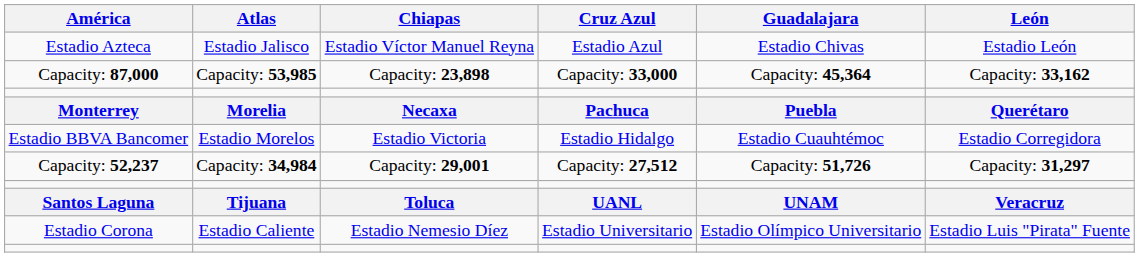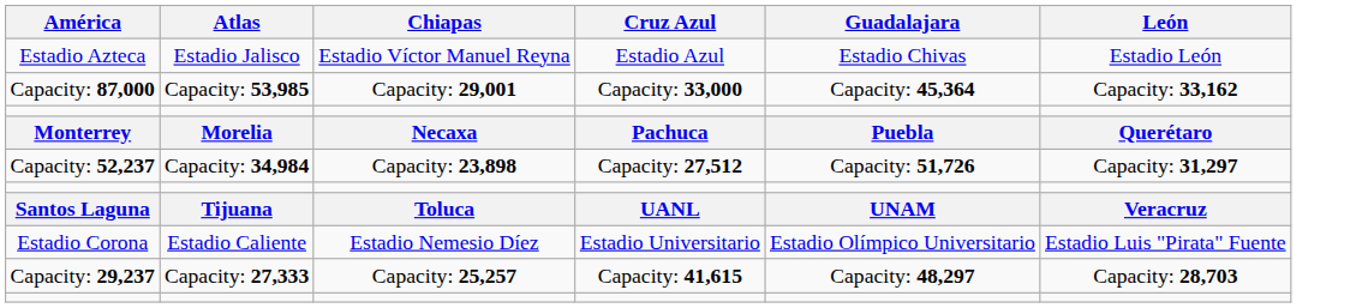 <table class="wikitable" style="text-align:center">
 <tr>
 <th><a href='#'>América</a></th>
 <th><a href='#'>Atlas</a></th>
 <th><a href='#'>Chiapas</a></th>
 <th><a href='#'>Cruz Azul</a></th>
 <th><a href='#'>Guadalajara</a></th>
 <th><a href='#'>León</a></th>
 </tr>
 <tr>
 <td><a href='#'>Estadio Azteca</a></td>
 <td><a href='#'>Estadio Jalisco</a></td>
 <td><a href='#'>Estadio Víctor Manuel Reyna</a></td>
 <td><a href='#'>Estadio Azul</a></td>
 <td><a href='#'>Estadio Chivas</a></td>
 <td><a href='#'>Estadio León</a></td>
 </tr>
 <tr>
 <td>Capacity: <strong>87,000</strong></td>
 <td>Capacity: <strong>53,985</strong></td>
-<td>Capacity: <strong>23,898</strong></td>
+<td>Capacity: <strong>29,001</strong></td>
 <td>Capacity: <strong>33,000</strong></td>
 <td>Capacity: <strong>45,364</strong></td>
 <td>Capacity: <strong>33,162</strong></td>
 </tr>
 <tr>
 <td></td>
 <td></td>
 <td></td>
 <td></td>
 <td></td>
 <td></td>
 </tr>
 <tr>
 <th><a href='#'>Monterrey</a></th>
 <th><a href='#'>Morelia</a></th>
 <th><a href='#'>Necaxa</a></th>
 <th><a href='#'>Pachuca</a></th>
 <th><a href='#'>Puebla</a></th>
 <th><a href='#'>Querétaro</a></th>
 </tr>
 <tr>
-<td><a href='#'>Estadio BBVA Bancomer</a></td>
-<td><a href='#'>Estadio Morelos</a></td>
-<td><a href='#'>Estadio Victoria</a></td>
-<td><a href='#'>Estadio Hidalgo</a></td>
-<td><a href='#'>Estadio Cuauhtémoc</a></td>
-<td><a href='#'>Estadio Corregidora</a></td>
-</tr>
-<tr>
 <td>Capacity: <strong>52,237</strong></td>
 <td>Capacity: <strong>34,984</strong></td>
-<td>Capacity: <strong>29,001</strong></td>
+<td>Capacity: <strong>23,898</strong></td>
 <td>Capacity: <strong>27,512</strong></td>
 <td>Capacity: <strong>51,726</strong></td>
 <td>Capacity: <strong>31,297</strong></td>
 </tr>
 <tr>
 <td></td>
 <td></td>
 <td></td>
 <td></td>
 <td></td>
 <td></td>
 </tr>
 <tr>
 <th><a href='#'>Santos Laguna</a></th>
 <th><a href='#'>Tijuana</a></th>
 <th><a href='#'>Toluca</a></th>
 <th><a href='#'>UANL</a></th>
 <th><a href='#'>UNAM</a></th>
 <th><a href='#'>Veracruz</a></th>
 </tr>
 <tr>
 <td><a href='#'>Estadio Corona</a></td>
 <td><a href='#'>Estadio Caliente</a></td>
 <td><a href='#'>Estadio Nemesio Díez</a></td>
 <td><a href='#'>Estadio Universitario</a></td>
 <td><a href='#'>Estadio Olímpico Universitario</a></td>
 <td><a href='#'>Estadio Luis "Pirata" Fuente</a></td>
 </tr>
 <tr>
+<td>Capacity: <strong>29,237</strong></td>
+<td>Capacity: <strong>27,333</strong></td>
+<td>Capacity: <strong>25,257</strong></td>
+<td>Capacity: <strong>41,615</strong></td>
+<td>Capacity: <strong>48,297</strong></td>
+<td>Capacity: <strong>28,703</strong></td>
+</tr>
+<tr>
 <td></td>
 <td></td>
 <td></td>
 <td></td>
 <td></td>
 <td></td>
 </tr>
 </table>
